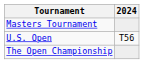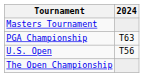 <table class="wikitable" style="font-size:95%;text-align:center;">
 <tr>
 <th>Tournament</th>
 <th>2024</th>
 </tr>
 <tr>
 <td align=left><a href='#'>Masters Tournament</a></td>
 <td style="background:#eeeeee;"></td>
 </tr>
 <tr>
+<td align=left><a href='#'>PGA Championship</a></td>
+<td>T63</td>
+</tr>
+<tr>
 <td align=left><a href='#'>U.S. Open</a></td>
 <td>T56</td>
 </tr>
 <tr>
 <td align=left><a href='#'>The Open Championship</a></td>
 <td style="background:#eeeeee;"></td>
 </tr>
 </table>
